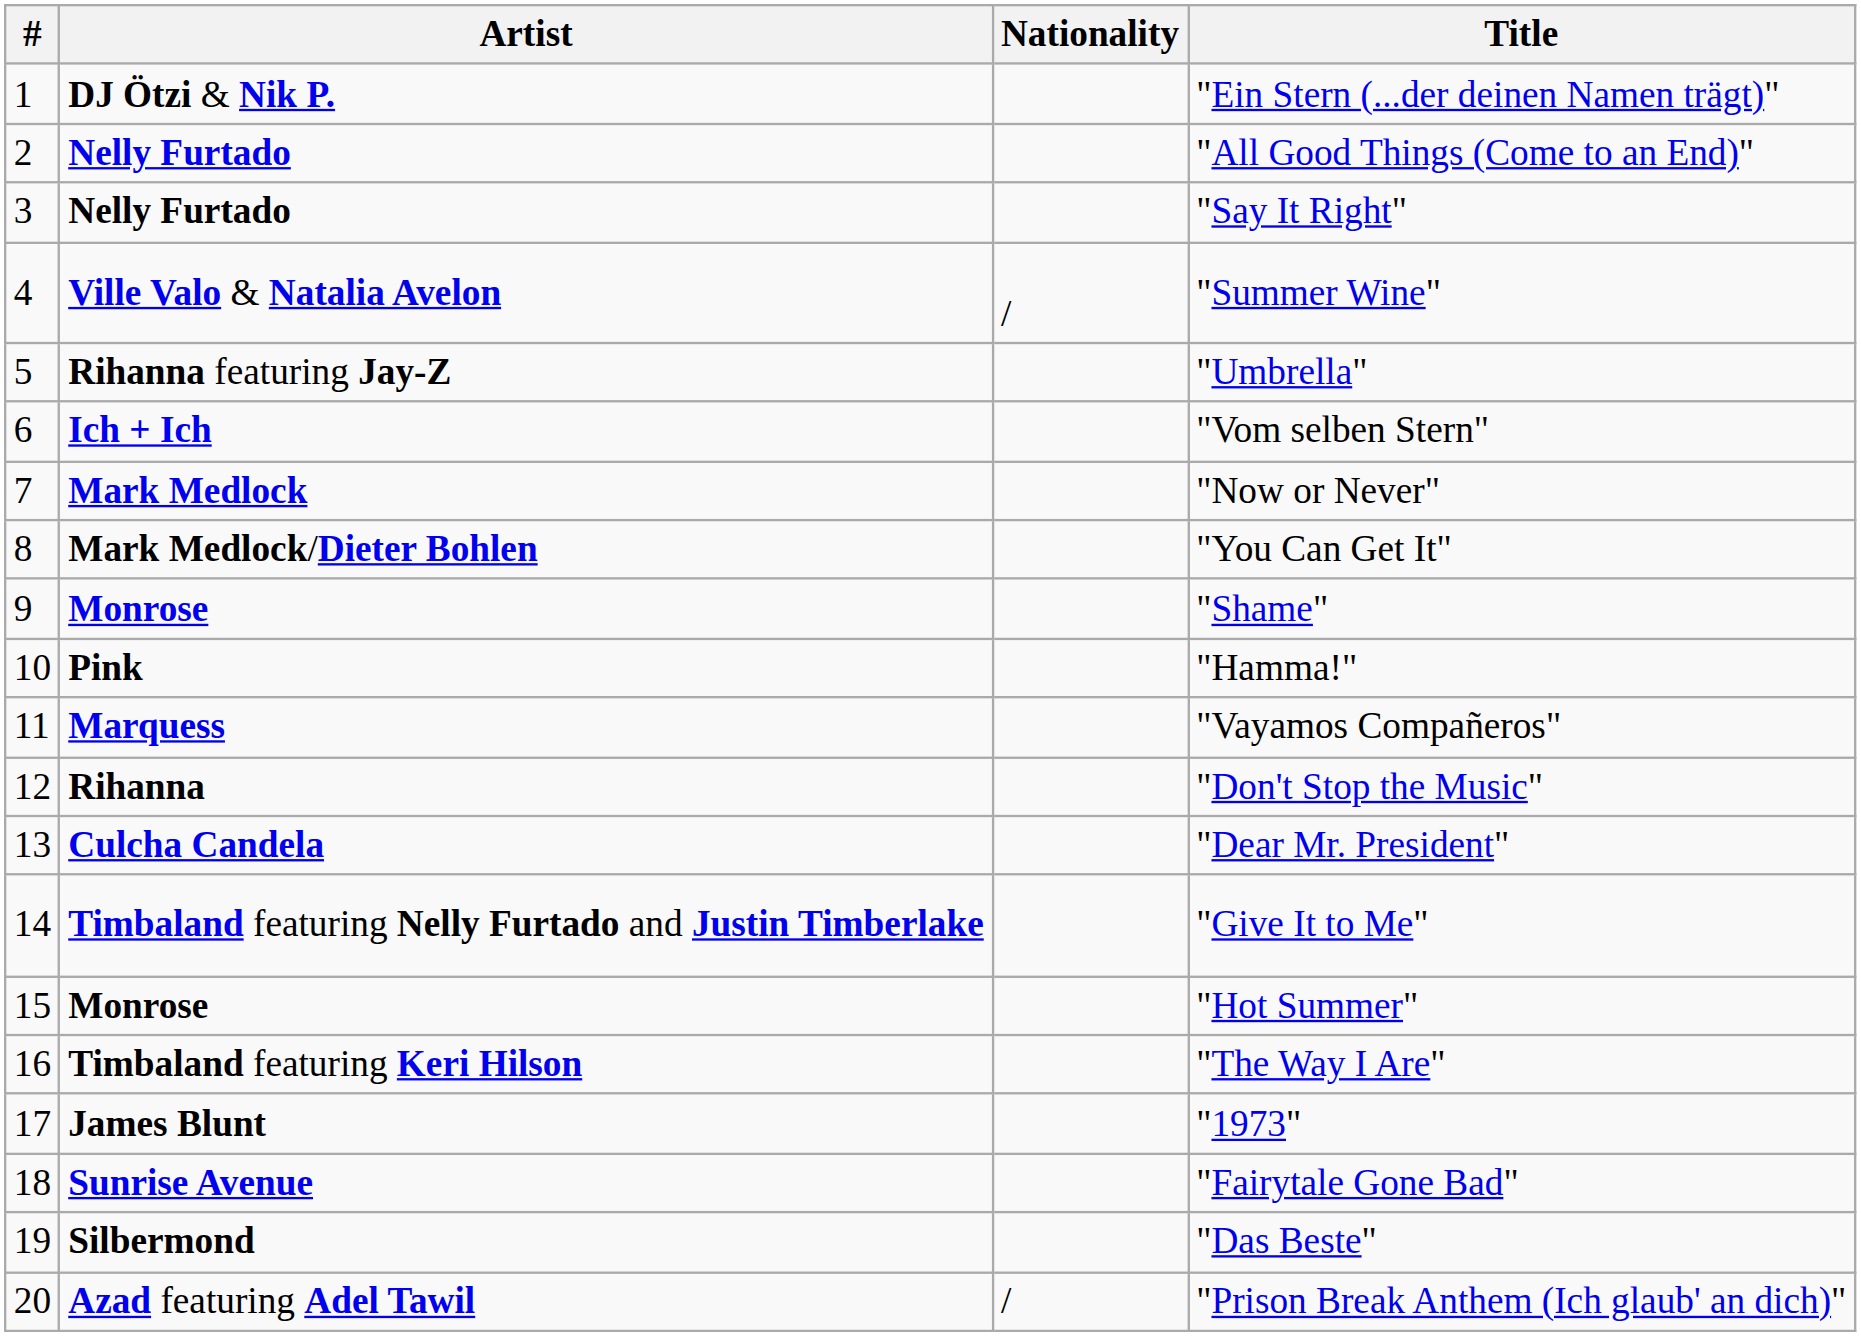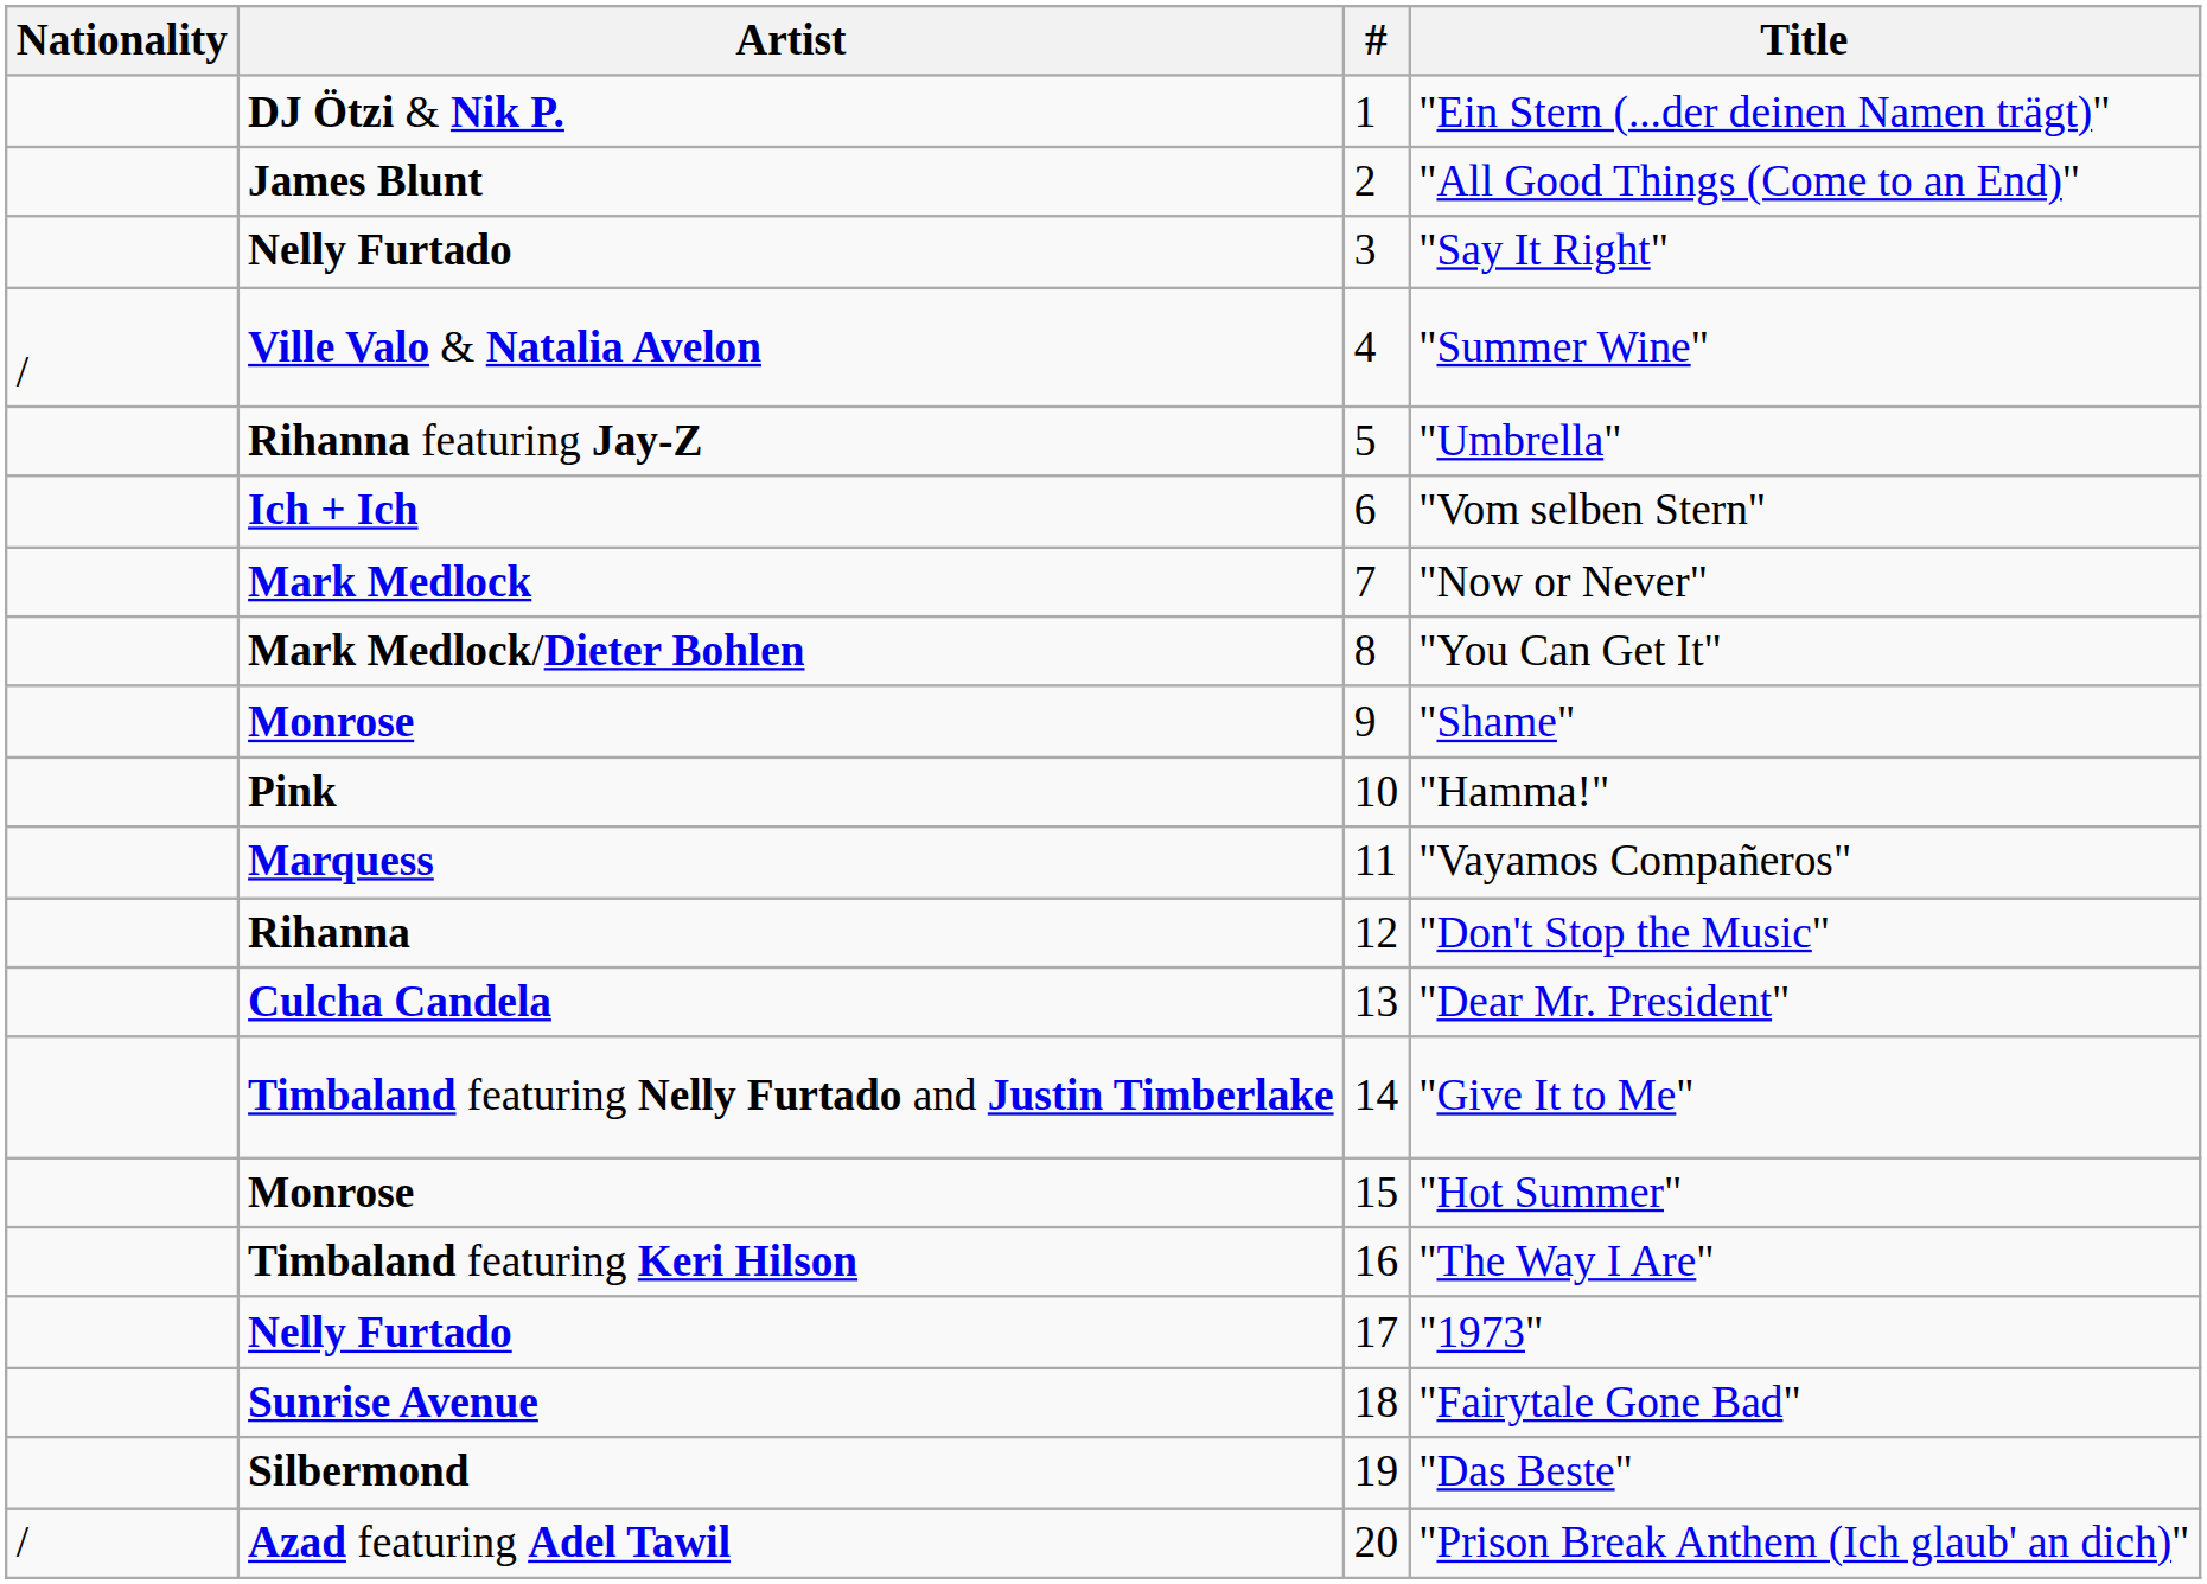 <table class="wikitable sortable">
 <tr>
+<th>Nationality</th>
+<th>Artist</th>
 <th>#</th>
-<th>Artist</th>
-<th>Nationality</th>
 <th>Title</th>
 </tr>
 <tr>
+<td></td>
+<td><strong>DJ Ötzi</strong> & <strong><a href='#'>Nik P.</a></strong></td>
 <td>1</td>
-<td><strong>DJ Ötzi</strong> & <strong><a href='#'>Nik P.</a></strong></td>
-<td></td>
 <td>"<a href='#'>Ein Stern (...der deinen Namen trägt)</a>"</td>
 </tr>
 <tr>
+<td></td>
+<td><strong>James Blunt</strong></td>
 <td>2</td>
-<td><strong><a href='#'>Nelly Furtado</a></strong></td>
-<td></td>
 <td>"<a href='#'>All Good Things (Come to an End)</a>"</td>
 </tr>
 <tr>
+<td></td>
+<td><strong>Nelly Furtado</strong></td>
 <td>3</td>
-<td><strong>Nelly Furtado</strong></td>
-<td></td>
 <td>"<a href='#'>Say It Right</a>"</td>
 </tr>
 <tr>
+<td><br>/</td>
+<td><strong><a href='#'>Ville Valo</a></strong> & <strong><a href='#'>Natalia Avelon</a></strong></td>
 <td>4</td>
-<td><strong><a href='#'>Ville Valo</a></strong> & <strong><a href='#'>Natalia Avelon</a></strong></td>
-<td><br>/</td>
 <td>"<a href='#'>Summer Wine</a>"</td>
 </tr>
 <tr>
+<td><br></td>
+<td><strong>Rihanna</strong> featuring <strong>Jay-Z</strong></td>
 <td>5</td>
-<td><strong>Rihanna</strong> featuring <strong>Jay-Z</strong></td>
-<td><br></td>
 <td>"<a href='#'>Umbrella</a>"</td>
 </tr>
 <tr>
+<td></td>
+<td><strong><a href='#'>Ich + Ich</a></strong></td>
 <td>6</td>
-<td><strong><a href='#'>Ich + Ich</a></strong></td>
-<td></td>
 <td>"Vom selben Stern"</td>
 </tr>
 <tr>
+<td></td>
+<td><strong><a href='#'>Mark Medlock</a></strong></td>
 <td>7</td>
-<td><strong><a href='#'>Mark Medlock</a></strong></td>
-<td></td>
 <td>"Now or Never"</td>
 </tr>
 <tr>
+<td></td>
+<td><strong>Mark Medlock</strong>/<strong><a href='#'>Dieter Bohlen</a></strong></td>
 <td>8</td>
-<td><strong>Mark Medlock</strong>/<strong><a href='#'>Dieter Bohlen</a></strong></td>
-<td></td>
 <td>"You Can Get It"</td>
 </tr>
 <tr>
+<td></td>
+<td><strong><a href='#'>Monrose</a></strong></td>
 <td>9</td>
-<td><strong><a href='#'>Monrose</a></strong></td>
-<td></td>
 <td>"<a href='#'>Shame</a>"</td>
 </tr>
 <tr>
+<td></td>
+<td><strong>Pink</strong></td>
 <td>10</td>
-<td><strong>Pink</strong></td>
-<td></td>
 <td>"Hamma!"</td>
 </tr>
 <tr>
+<td></td>
+<td><strong><a href='#'>Marquess</a></strong></td>
 <td>11</td>
-<td><strong><a href='#'>Marquess</a></strong></td>
-<td></td>
 <td>"Vayamos Compañeros"</td>
 </tr>
 <tr>
+<td></td>
+<td><strong>Rihanna</strong></td>
 <td>12</td>
-<td><strong>Rihanna</strong></td>
-<td></td>
 <td>"<a href='#'>Don't Stop the Music</a>"</td>
 </tr>
 <tr>
+<td></td>
+<td><strong><a href='#'>Culcha Candela</a></strong></td>
 <td>13</td>
-<td><strong><a href='#'>Culcha Candela</a></strong></td>
-<td></td>
 <td>"<a href='#'>Dear Mr. President</a>"</td>
 </tr>
 <tr>
+<td><br><br></td>
+<td><strong><a href='#'>Timbaland</a></strong> featuring <strong>Nelly Furtado</strong> and <strong><a href='#'>Justin Timberlake</a></strong></td>
 <td>14</td>
-<td><strong><a href='#'>Timbaland</a></strong> featuring <strong>Nelly Furtado</strong> and <strong><a href='#'>Justin Timberlake</a></strong></td>
-<td><br><br></td>
 <td>"<a href='#'>Give It to Me</a>"</td>
 </tr>
 <tr>
+<td></td>
+<td><strong>Monrose</strong></td>
 <td>15</td>
-<td><strong>Monrose</strong></td>
-<td></td>
 <td>"<a href='#'>Hot Summer</a>"</td>
 </tr>
 <tr>
+<td></td>
+<td><strong>Timbaland</strong> featuring <strong><a href='#'>Keri Hilson</a></strong></td>
 <td>16</td>
-<td><strong>Timbaland</strong> featuring <strong><a href='#'>Keri Hilson</a></strong></td>
-<td></td>
 <td>"<a href='#'>The Way I Are</a>"</td>
 </tr>
 <tr>
+<td></td>
+<td><strong><a href='#'>Nelly Furtado</a></strong></td>
 <td>17</td>
-<td><strong>James Blunt</strong></td>
-<td></td>
 <td>"<a href='#'>1973</a>"</td>
 </tr>
 <tr>
+<td></td>
+<td><strong><a href='#'>Sunrise Avenue</a></strong></td>
 <td>18</td>
-<td><strong><a href='#'>Sunrise Avenue</a></strong></td>
-<td></td>
 <td>"<a href='#'>Fairytale Gone Bad</a>"</td>
 </tr>
 <tr>
+<td></td>
+<td><strong>Silbermond</strong></td>
 <td>19</td>
-<td><strong>Silbermond</strong></td>
-<td></td>
 <td>"<a href='#'>Das Beste</a>"</td>
 </tr>
 <tr>
+<td>/<br></td>
+<td><strong><a href='#'>Azad</a></strong> featuring <strong><a href='#'>Adel Tawil</a></strong></td>
 <td>20</td>
-<td><strong><a href='#'>Azad</a></strong> featuring <strong><a href='#'>Adel Tawil</a></strong></td>
-<td>/<br></td>
 <td>"<a href='#'>Prison Break Anthem (Ich glaub' an dich)</a>"</td>
 </tr>
 </table>
